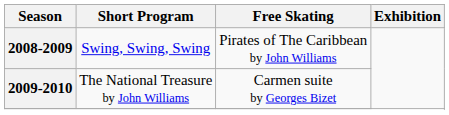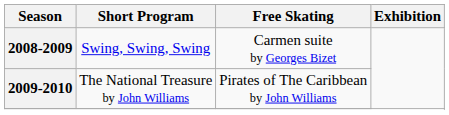 <table class="wikitable" style="text-align:center">
 <tr>
 <th>Season</th>
 <th>Short Program</th>
 <th>Free Skating</th>
 <th>Exhibition</th>
 </tr>
 <tr>
 <th>2008-2009</th>
 <td><a href='#'>Swing, Swing, Swing</a></td>
-<td>Pirates of The Caribbean <br> <small> by <a href='#'>John Williams</a> </small></td>
+<td>Carmen suite <br> <small> by <a href='#'>Georges Bizet</a>  </small></td>
 </tr>
 <tr>
 <th>2009-2010</th>
 <td>The National Treasure <br> <small> by <a href='#'>John Williams</a> </small></td>
-<td>Carmen suite <br> <small> by <a href='#'>Georges Bizet</a>  </small></td>
+<td>Pirates of The Caribbean <br> <small> by <a href='#'>John Williams</a> </small></td>
 </tr>
 <tr>
 </tr>
 </table>
